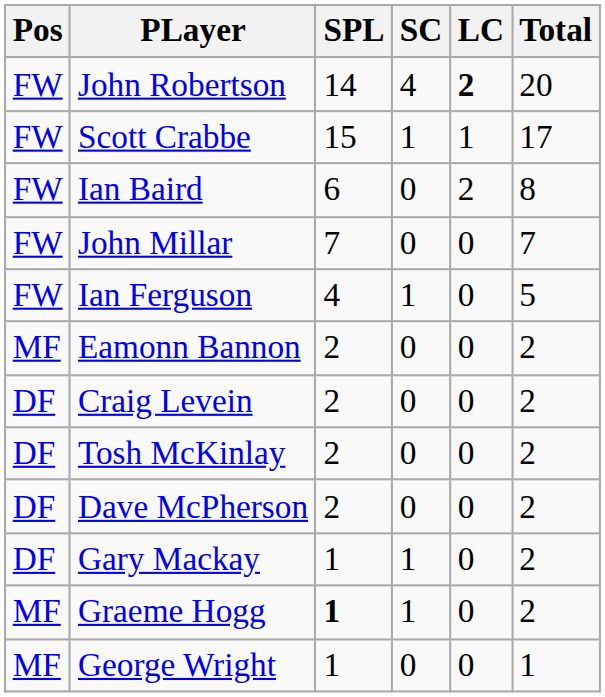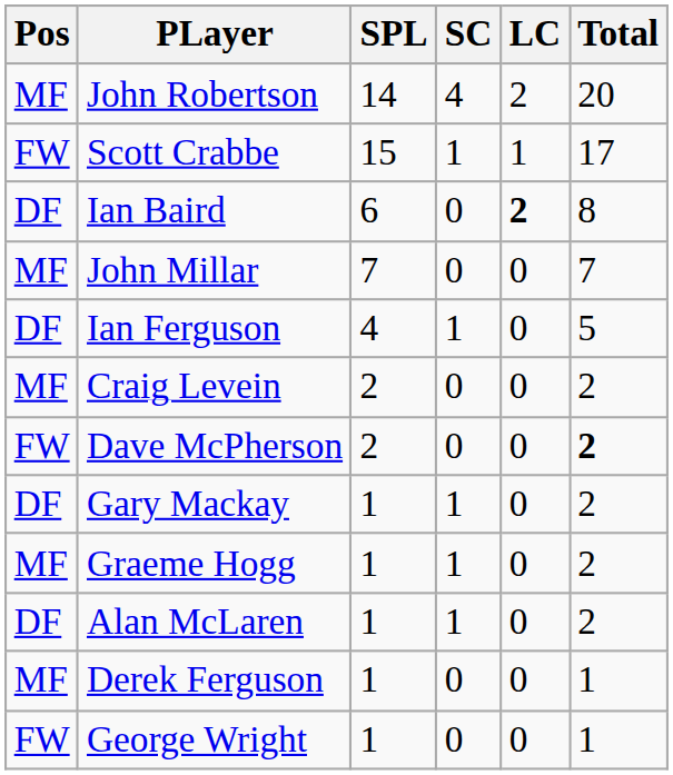 <table class="wikitable">
 <tr>
 <th>Pos</th>
 <th>PLayer</th>
 <th>SPL</th>
 <th>SC</th>
 <th>LC</th>
 <th>Total</th>
 </tr>
 <tr>
-<td><a href='#'>FW</a></td>
+<td><a href='#'>MF</a></td>
 <td> <a href='#'>John Robertson</a></td>
 <td>14</td>
 <td>4</td>
-<td><strong>2</strong></td>
+<td>2</td>
 <td>20</td>
 </tr>
 <tr>
 <td><a href='#'>FW</a></td>
 <td> <a href='#'>Scott Crabbe</a></td>
 <td>15</td>
 <td>1</td>
 <td>1</td>
 <td>17</td>
 </tr>
 <tr>
-<td><a href='#'>FW</a></td>
+<td><a href='#'>DF</a></td>
 <td> <a href='#'>Ian Baird</a></td>
 <td>6</td>
 <td>0</td>
-<td>2</td>
+<td><strong>2</strong></td>
 <td>8</td>
 </tr>
 <tr>
-<td><a href='#'>FW</a></td>
+<td><a href='#'>MF</a></td>
 <td> <a href='#'>John Millar</a></td>
 <td>7</td>
 <td>0</td>
 <td>0</td>
 <td>7</td>
 </tr>
 <tr>
-<td><a href='#'>FW</a></td>
+<td><a href='#'>DF</a></td>
 <td> <a href='#'>Ian Ferguson</a></td>
 <td>4</td>
 <td>1</td>
 <td>0</td>
 <td>5</td>
 </tr>
 <tr>
 <td><a href='#'>MF</a></td>
-<td> <a href='#'>Eamonn Bannon</a></td>
-<td>2</td>
-<td>0</td>
-<td>0</td>
-<td>2</td>
-</tr>
-<tr>
-<td><a href='#'>DF</a></td>
 <td> <a href='#'>Craig Levein</a></td>
 <td>2</td>
 <td>0</td>
 <td>0</td>
 <td>2</td>
 </tr>
 <tr>
-<td><a href='#'>DF</a></td>
-<td> <a href='#'>Tosh McKinlay</a></td>
-<td>2</td>
-<td>0</td>
-<td>0</td>
-<td>2</td>
-</tr>
-<tr>
-<td><a href='#'>DF</a></td>
+<td><a href='#'>FW</a></td>
 <td> <a href='#'>Dave McPherson</a></td>
 <td>2</td>
 <td>0</td>
 <td>0</td>
-<td>2</td>
+<td><strong>2</strong></td>
 </tr>
 <tr>
 <td><a href='#'>DF</a></td>
 <td> <a href='#'>Gary Mackay</a></td>
 <td>1</td>
 <td>1</td>
 <td>0</td>
 <td>2</td>
 </tr>
 <tr>
 <td><a href='#'>MF</a></td>
 <td> <a href='#'>Graeme Hogg</a></td>
-<td><strong>1</strong></td>
+<td>1</td>
+<td>1</td>
+<td>0</td>
+<td>2</td>
+</tr>
+<tr>
+<td><a href='#'>DF</a></td>
+<td> <a href='#'>Alan McLaren</a></td>
+<td>1</td>
 <td>1</td>
 <td>0</td>
 <td>2</td>
 </tr>
 <tr>
 <td><a href='#'>MF</a></td>
+<td> <a href='#'>Derek Ferguson</a></td>
+<td>1</td>
+<td>0</td>
+<td>0</td>
+<td>1</td>
+</tr>
+<tr>
+<td><a href='#'>FW</a></td>
 <td> <a href='#'>George Wright</a></td>
 <td>1</td>
 <td>0</td>
 <td>0</td>
 <td>1</td>
 </tr>
 </table>
